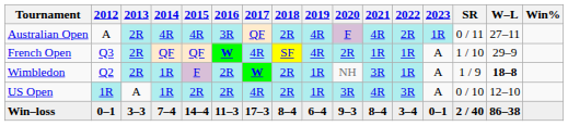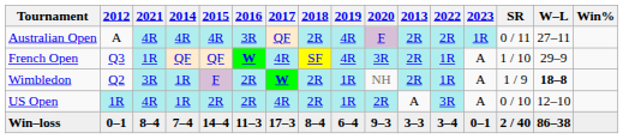 <table class="wikitable nowrap" style="text-align:center">
 <tr>
 <th>Tournament</th>
 <th><a href='#'>2012</a></th>
-<th><a href='#'>2013</a></th>
+<th><a href='#'>2021</a></th>
 <th><a href='#'>2014</a></th>
 <th><a href='#'>2015</a></th>
 <th><a href='#'>2016</a></th>
 <th><a href='#'>2017</a></th>
 <th><a href='#'>2018</a></th>
 <th><a href='#'>2019</a></th>
 <th><a href='#'>2020</a></th>
-<th><a href='#'>2021</a></th>
+<th><a href='#'>2013</a></th>
 <th><a href='#'>2022</a></th>
 <th><a href='#'>2023</a></th>
 <th>SR</th>
 <th>W–L</th>
 <th>Win%</th>
 </tr>
 <tr>
 <td align=left><a href='#'>Australian Open</a></td>
 <td>A</td>
-<td bgcolor=afeeee><a href='#'>2R</a></td>
+<td bgcolor=afeeee><a href='#'>4R</a></td>
 <td bgcolor=afeeee><a href='#'>4R</a></td>
 <td bgcolor=afeeee><a href='#'>4R</a></td>
 <td bgcolor=afeeee><a href='#'>3R</a></td>
 <td bgcolor=ffebcd><a href='#'>QF</a></td>
 <td bgcolor=afeeee><a href='#'>2R</a></td>
 <td bgcolor=afeeee><a href='#'>4R</a></td>
 <td bgcolor=thistle><a href='#'>F</a></td>
-<td bgcolor=afeeee><a href='#'>4R</a></td>
+<td bgcolor=afeeee><a href='#'>2R</a></td>
 <td bgcolor=afeeee><a href='#'>2R</a></td>
 <td bgcolor=afeeee><a href='#'>1R</a></td>
 <td>0 / 11</td>
 <td>27–11</td>
 <td></td>
 </tr>
 <tr>
 <td align=left><a href='#'>French Open</a></td>
 <td><a href='#'>Q3</a></td>
-<td bgcolor=afeeee><a href='#'>2R</a></td>
+<td bgcolor=afeeee><a href='#'>1R</a></td>
 <td bgcolor=ffebcd><a href='#'>QF</a></td>
 <td bgcolor=ffebcd><a href='#'>QF</a></td>
 <td style=background:lime><a href='#'><strong>W</strong></a></td>
 <td bgcolor=afeeee><a href='#'>4R</a></td>
 <td style=background:yellow><a href='#'>SF</a></td>
 <td bgcolor=afeeee><a href='#'>4R</a></td>
+<td bgcolor=afeeee><a href='#'>3R</a></td>
 <td bgcolor=afeeee><a href='#'>2R</a></td>
-<td bgcolor=afeeee><a href='#'>1R</a></td>
 <td bgcolor=afeeee><a href='#'>1R</a></td>
 <td>A</td>
 <td>1 / 10</td>
 <td>29–9</td>
 <td></td>
 </tr>
 <tr>
 <td align=left><a href='#'>Wimbledon</a></td>
 <td><a href='#'>Q2</a></td>
-<td bgcolor=afeeee><a href='#'>2R</a></td>
+<td bgcolor=afeeee><a href='#'>3R</a></td>
 <td bgcolor=afeeee><a href='#'>1R</a></td>
 <td bgcolor=thistle><a href='#'>F</a></td>
 <td bgcolor=afeeee><a href='#'>2R</a></td>
 <td style=background:lime><a href='#'><strong>W</strong></a></td>
 <td bgcolor=afeeee><a href='#'>2R</a></td>
 <td bgcolor=afeeee><a href='#'>1R</a></td>
 <td style=color:#767676>NH</td>
-<td bgcolor=afeeee><a href='#'>3R</a></td>
+<td bgcolor=afeeee><a href='#'>2R</a></td>
 <td bgcolor=afeeee><a href='#'>1R</a></td>
 <td>A</td>
 <td>1 / 9</td>
 <td><strong>18–8</strong></td>
 <td></td>
 </tr>
 <tr>
 <td align=left><a href='#'>US Open</a></td>
 <td bgcolor=afeeee><a href='#'>1R</a></td>
-<td>A</td>
+<td bgcolor=afeeee><a href='#'>4R</a></td>
 <td bgcolor=afeeee><a href='#'>1R</a></td>
 <td bgcolor=afeeee><a href='#'>2R</a></td>
 <td bgcolor=afeeee><a href='#'>2R</a></td>
 <td bgcolor=afeeee><a href='#'>4R</a></td>
 <td bgcolor=afeeee><a href='#'>2R</a></td>
 <td bgcolor=afeeee><a href='#'>1R</a></td>
-<td bgcolor=afeeee><a href='#'>3R</a></td>
-<td bgcolor=afeeee><a href='#'>4R</a></td>
+<td bgcolor=afeeee><a href='#'>2R</a></td>
+<td>A</td>
 <td bgcolor=afeeee><a href='#'>3R</a></td>
 <td>A</td>
 <td>0 / 10</td>
 <td>12–10</td>
 <td></td>
 </tr>
 <tr style=font-weight:bold;background:#efefef>
 <td style=text-align:left>Win–loss</td>
 <td>0–1</td>
-<td>3–3</td>
+<td>8–4</td>
 <td>7–4</td>
 <td>14–4</td>
 <td>11–3</td>
 <td>17–3</td>
 <td>8–4</td>
 <td>6–4</td>
 <td>9–3</td>
-<td>8–4</td>
+<td>3–3</td>
 <td>3–4</td>
 <td>0–1</td>
 <td>2 / 40</td>
 <td>86–38</td>
 <td></td>
 </tr>
 </table>
